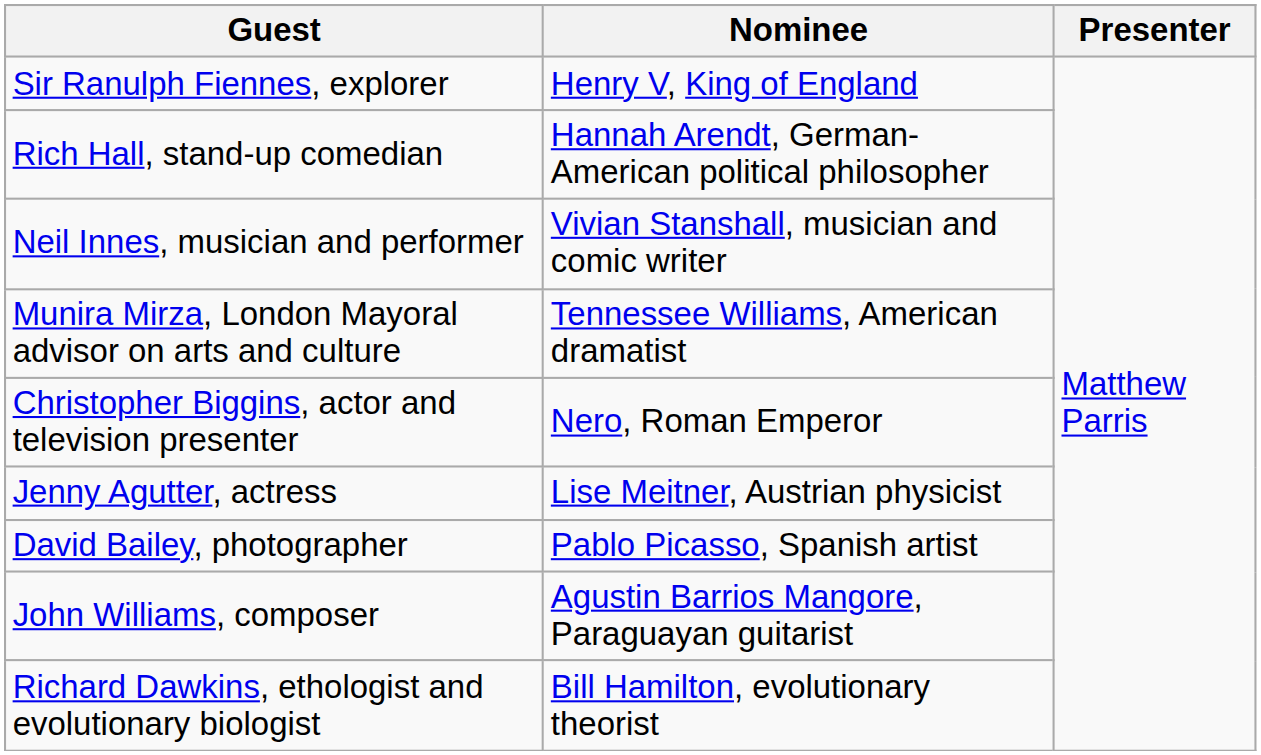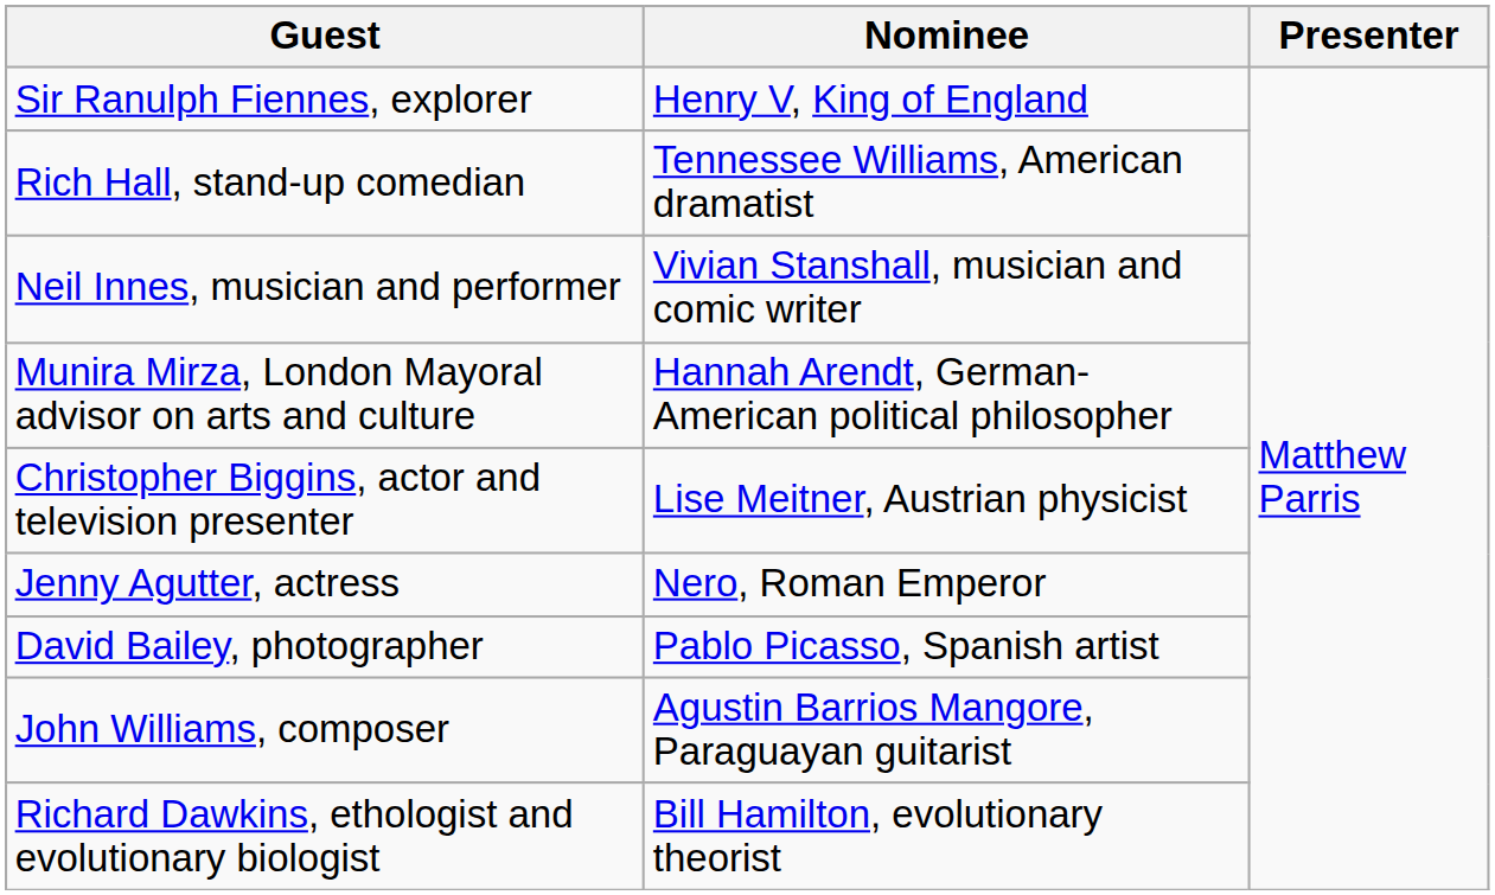 <table class="wikitable">
 <tr>
 <th>Guest</th>
 <th>Nominee</th>
 <th>Presenter</th>
 </tr>
 <tr>
 <td><a href='#'>Sir Ranulph Fiennes</a>, explorer</td>
 <td><a href='#'>Henry V</a>, <a href='#'>King of England</a></td>
 <td rowspan="9"><a href='#'>Matthew Parris</a></td>
 </tr>
 <tr>
 <td><a href='#'>Rich Hall</a>, stand-up comedian</td>
-<td><a href='#'>Hannah Arendt</a>, German-American political philosopher</td>
+<td><a href='#'>Tennessee Williams</a>, American dramatist</td>
 </tr>
 <tr>
 <td><a href='#'>Neil Innes</a>, musician and performer</td>
 <td><a href='#'>Vivian Stanshall</a>, musician and comic writer</td>
 </tr>
 <tr>
 <td><a href='#'>Munira Mirza</a>, London Mayoral advisor on arts and culture</td>
-<td><a href='#'>Tennessee Williams</a>, American dramatist</td>
+<td><a href='#'>Hannah Arendt</a>, German-American political philosopher</td>
 </tr>
 <tr>
 <td><a href='#'>Christopher Biggins</a>, actor and television presenter</td>
-<td><a href='#'>Nero</a>, Roman Emperor</td>
+<td><a href='#'>Lise Meitner</a>, Austrian physicist</td>
 </tr>
 <tr>
 <td><a href='#'>Jenny Agutter</a>, actress</td>
-<td><a href='#'>Lise Meitner</a>, Austrian physicist</td>
+<td><a href='#'>Nero</a>, Roman Emperor</td>
 </tr>
 <tr>
 <td><a href='#'>David Bailey</a>, photographer</td>
 <td><a href='#'>Pablo Picasso</a>, Spanish artist</td>
 </tr>
 <tr>
 <td><a href='#'>John Williams</a>, composer</td>
 <td><a href='#'>Agustin Barrios Mangore</a>, Paraguayan guitarist</td>
 </tr>
 <tr>
 <td><a href='#'>Richard Dawkins</a>, ethologist and evolutionary biologist</td>
 <td><a href='#'>Bill Hamilton</a>, evolutionary theorist</td>
 </tr>
 </table>
